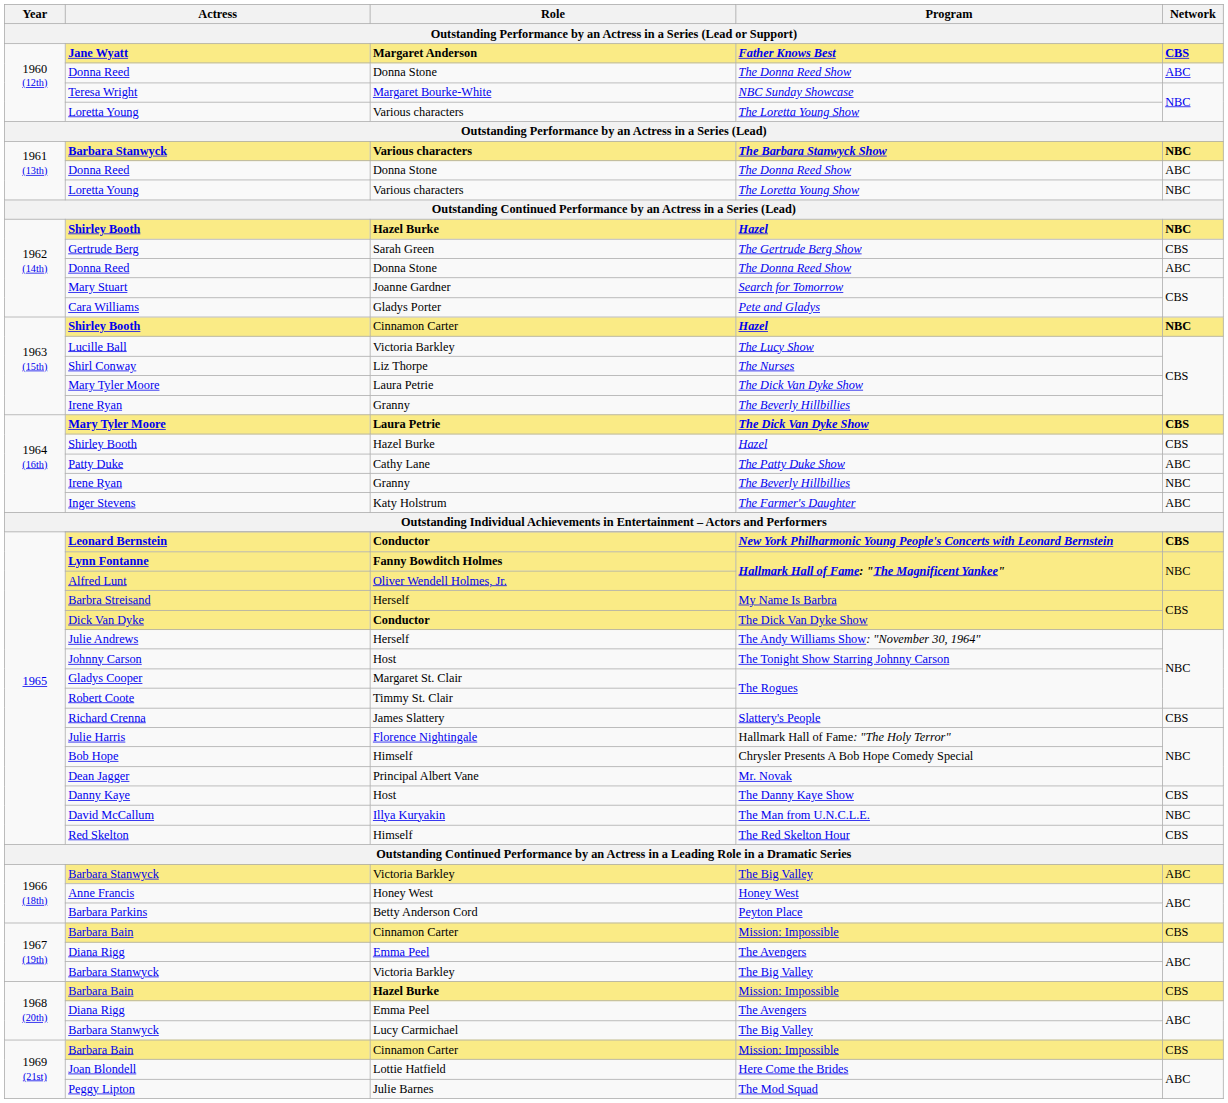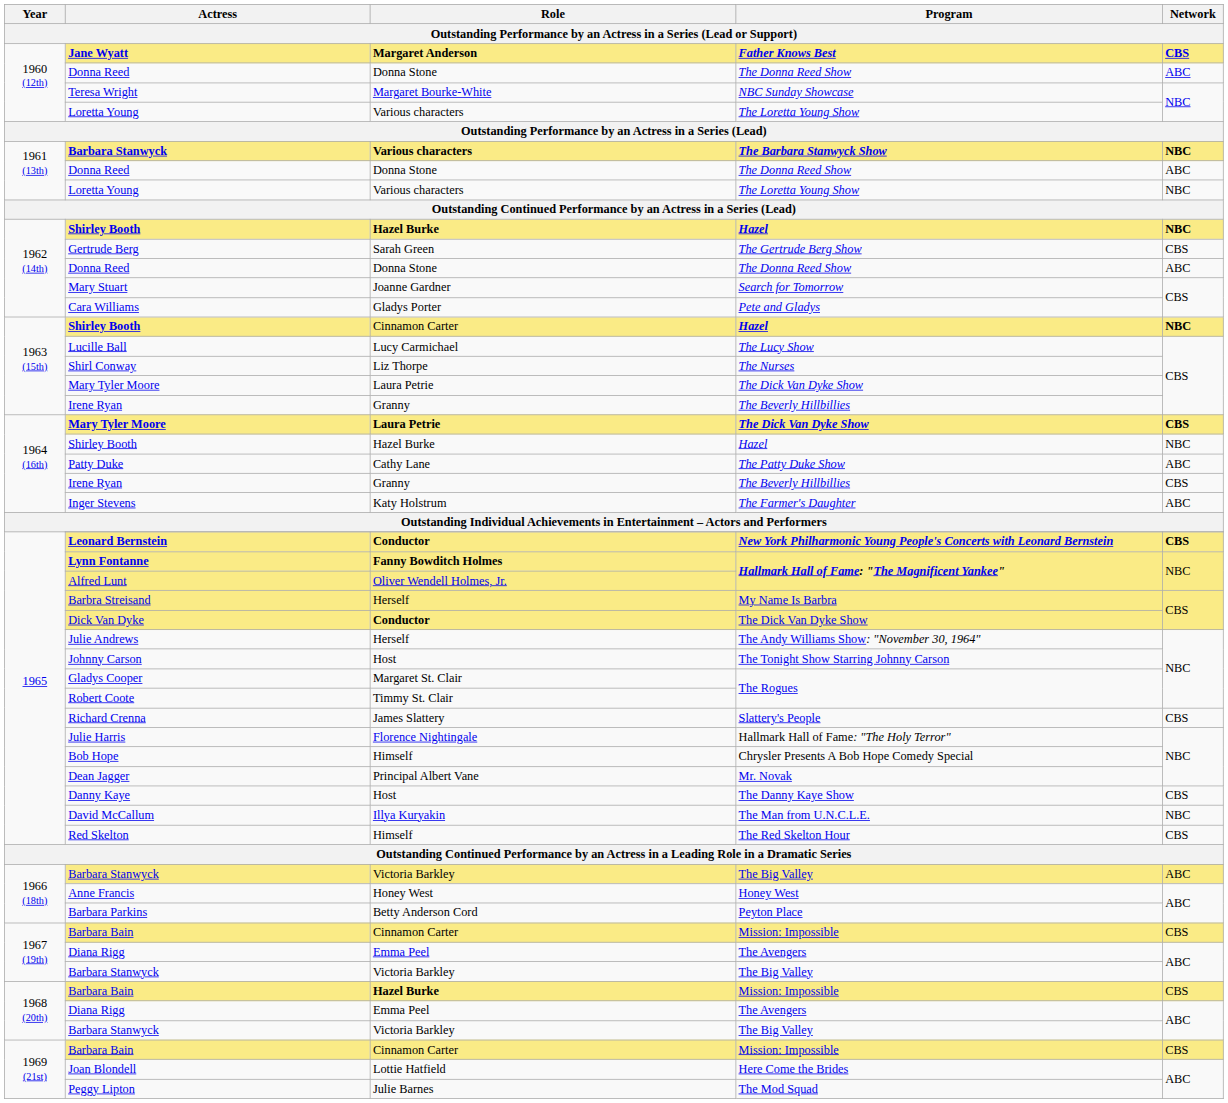 <table class="wikitable" style="width:100%; text-align: left;">
 <tr style="background:#bebebe;">
 <th style="width:5%;">Year</th>
 <th style="width:25%;">Actress</th>
 <th style="width:30%;">Role</th>
 <th style="width:35%;">Program</th>
 <th style="width:5%;">Network</th>
 </tr>
 <tr>
 <th colspan="5">Outstanding Performance by an Actress in a Series (Lead or Support)</th>
 </tr>
 <tr>
 <td rowspan="4" style="text-align:center">1960<br><small><a href='#'>(12th)</a></small><br><br></td>
 <td style="background:#FAEB86"><strong><a href='#'>Jane Wyatt</a></strong></td>
 <td style="background:#FAEB86"><strong>Margaret Anderson</strong></td>
 <td style="background:#FAEB86"><strong><em><a href='#'>Father Knows Best</a></em></strong></td>
 <td style="background:#FAEB86"><strong><a href='#'>CBS</a></strong></td>
 </tr>
 <tr>
 <td><a href='#'>Donna Reed</a></td>
 <td>Donna Stone</td>
 <td><em><a href='#'>The Donna Reed Show</a></em></td>
 <td><a href='#'>ABC</a></td>
 </tr>
 <tr>
 <td><a href='#'>Teresa Wright</a></td>
 <td><a href='#'>Margaret Bourke-White</a></td>
 <td><em><a href='#'>NBC Sunday Showcase</a></em></td>
 <td rowspan="2"><a href='#'>NBC</a></td>
 </tr>
 <tr>
 <td><a href='#'>Loretta Young</a></td>
 <td>Various characters</td>
 <td><em><a href='#'>The Loretta Young Show</a></em></td>
 </tr>
 <tr>
 <th colspan=5>Outstanding Performance by an Actress in a Series (Lead)</th>
 </tr>
 <tr>
 <td rowspan="3" style="text-align:center">1961<br><small><a href='#'>(13th)</a></small><br><br></td>
 <td style="background:#FAEB86"><strong><a href='#'>Barbara Stanwyck</a></strong></td>
 <td style="background:#FAEB86"><strong>Various characters</strong></td>
 <td style="background:#FAEB86"><strong><em><a href='#'>The Barbara Stanwyck Show</a></em></strong></td>
 <td style="background:#FAEB86"><strong>NBC</strong></td>
 </tr>
 <tr>
 <td><a href='#'>Donna Reed</a></td>
 <td>Donna Stone</td>
 <td><em><a href='#'>The Donna Reed Show</a></em></td>
 <td>ABC</td>
 </tr>
 <tr>
 <td><a href='#'>Loretta Young</a></td>
 <td>Various characters</td>
 <td><em><a href='#'>The Loretta Young Show</a></em></td>
 <td>NBC</td>
 </tr>
 <tr>
 <th colspan=5>Outstanding Continued Performance by an Actress in a Series (Lead)</th>
 </tr>
 <tr>
 <td rowspan="5" style="text-align:center">1962<br><small><a href='#'>(14th)</a></small><br><br></td>
 <td style="background:#FAEB86"><strong><a href='#'>Shirley Booth</a></strong></td>
 <td style="background:#FAEB86"><strong>Hazel Burke</strong></td>
 <td style="background:#FAEB86"><strong><em><a href='#'>Hazel</a></em></strong></td>
 <td style="background:#FAEB86"><strong>NBC</strong></td>
 </tr>
 <tr>
 <td><a href='#'>Gertrude Berg</a></td>
 <td>Sarah Green</td>
 <td><em><a href='#'>The Gertrude Berg Show</a></em></td>
 <td>CBS</td>
 </tr>
 <tr>
 <td><a href='#'>Donna Reed</a></td>
 <td>Donna Stone</td>
 <td><em><a href='#'>The Donna Reed Show</a></em></td>
 <td>ABC</td>
 </tr>
 <tr>
 <td><a href='#'>Mary Stuart</a></td>
 <td>Joanne Gardner</td>
 <td><em><a href='#'>Search for Tomorrow</a></em></td>
 <td rowspan="2">CBS</td>
 </tr>
 <tr>
 <td><a href='#'>Cara Williams</a></td>
 <td>Gladys Porter</td>
 <td><em><a href='#'>Pete and Gladys</a></em></td>
 </tr>
 <tr>
 <td rowspan="5" style="text-align:center">1963<br><small><a href='#'>(15th)</a></small><br><br></td>
 <td style="background:#FAEB86"><strong><a href='#'>Shirley Booth</a></strong></td>
 <td style="background:#FAEB86"></strong>Cinnamon Carter<strong></td>
 <td style="background:#FAEB86"><a href='#'><strong><em>Hazel</em></strong></a></td>
 <td style="background:#FAEB86"><strong>NBC</strong></td>
 </tr>
 <tr>
 <td><a href='#'>Lucille Ball</a></td>
-<td>Victoria Barkley</td>
+<td>Lucy Carmichael</td>
 <td><em><a href='#'>The Lucy Show</a></em></td>
 <td rowspan="4">CBS</td>
 </tr>
 <tr>
 <td><a href='#'>Shirl Conway</a></td>
 <td>Liz Thorpe</td>
 <td><em><a href='#'>The Nurses</a></em></td>
 </tr>
 <tr>
 <td><a href='#'>Mary Tyler Moore</a></td>
 <td>Laura Petrie</td>
 <td><em><a href='#'>The Dick Van Dyke Show</a></em></td>
 </tr>
 <tr>
 <td><a href='#'>Irene Ryan</a></td>
 <td>Granny</td>
 <td><em><a href='#'>The Beverly Hillbillies</a></em></td>
 </tr>
 <tr>
 <td rowspan="5" style="text-align:center">1964<br><small><a href='#'>(16th)</a></small><br><br></td>
 <td style="background:#FAEB86"><strong><a href='#'>Mary Tyler Moore</a></strong></td>
 <td style="background:#FAEB86"><strong>Laura Petrie</strong></td>
 <td style="background:#FAEB86"><strong><em><a href='#'>The Dick Van Dyke Show</a></em></strong></td>
 <td style="background:#FAEB86"><strong>CBS</strong></td>
 </tr>
 <tr>
 <td><a href='#'>Shirley Booth</a></td>
 <td>Hazel Burke</td>
 <td><a href='#'><em>Hazel</em></a></td>
-<td>CBS</td>
+<td>NBC</td>
 </tr>
 <tr>
 <td><a href='#'>Patty Duke</a></td>
 <td>Cathy Lane</td>
 <td><em><a href='#'>The Patty Duke Show</a></em></td>
 <td>ABC</td>
 </tr>
 <tr>
 <td><a href='#'>Irene Ryan</a></td>
 <td>Granny</td>
 <td><em><a href='#'>The Beverly Hillbillies</a></em></td>
-<td>NBC</td>
+<td>CBS</td>
 </tr>
 <tr>
 <td><a href='#'>Inger Stevens</a></td>
 <td>Katy Holstrum</td>
 <td><em><a href='#'>The Farmer's Daughter</a></em></td>
 <td>ABC</td>
 </tr>
 <tr>
 <th colspan=5>Outstanding Individual Achievements in Entertainment – Actors and Performers</th>
 </tr>
 <tr>
 <td rowspan=17 style="text-align:center"><a href='#'>1965</a><br><br></td>
 </tr>
 <tr style="background:#FAEB86">
 <td><strong><a href='#'>Leonard Bernstein</a></strong></td>
 <td><strong>Conductor</strong></td>
 <td><strong><em><a href='#'>New York Philharmonic Young People's Concerts with Leonard Bernstein</a></em></strong></td>
 <td><strong>CBS</strong></td>
 </tr>
 <tr style="background:#FAEB86">
 <td><strong><a href='#'>Lynn Fontanne</a></strong></td>
 <td><strong>Fanny Bowditch Holmes</strong></td>
 <td rowspan="2"><strong><em><a href='#'>Hallmark Hall of Fame</a><em>: "<a href='#'>The Magnificent Yankee</a>"<strong></td>
 <td rowspan="2"></strong>NBC<strong></td>
 </tr>
 <tr style="background:#FAEB86">
 <td></strong><a href='#'>Alfred Lunt</a><strong></td>
 <td></strong><a href='#'>Oliver Wendell Holmes, Jr.</a><strong></td>
 </tr>
 <tr style="background:#FAEB86">
 <td></strong><a href='#'>Barbra Streisand</a><strong></td>
 <td></strong>Herself<strong></td>
 <td></em></strong><a href='#'>My Name Is Barbra</a><strong><em></td>
 <td rowspan="2"></strong>CBS<strong></td>
 </tr>
 <tr style="background:#FAEB86">
 <td></strong><a href='#'>Dick Van Dyke</a><strong></td>
 <td><strong>Conductor</strong></td>
 <td></em></strong><a href='#'>The Dick Van Dyke Show</a><strong><em></td>
 </tr>
 <tr>
 <td><a href='#'>Julie Andrews</a></td>
 <td>Herself</td>
 <td></em><a href='#'>The Andy Williams Show</a><em>: "November 30, 1964"</td>
 <td rowspan="4">NBC</td>
 </tr>
 <tr>
 <td><a href='#'>Johnny Carson</a></td>
 <td>Host</td>
 <td></em><a href='#'>The Tonight Show Starring Johnny Carson</a><em></td>
 </tr>
 <tr>
 <td><a href='#'>Gladys Cooper</a></td>
 <td>Margaret St. Clair</td>
 <td rowspan="2"></em><a href='#'>The Rogues</a><em></td>
 </tr>
 <tr>
 <td><a href='#'>Robert Coote</a></td>
 <td>Timmy St. Clair</td>
 </tr>
 <tr>
 <td><a href='#'>Richard Crenna</a></td>
 <td>James Slattery</td>
 <td></em><a href='#'>Slattery's People</a><em></td>
 <td>CBS</td>
 </tr>
 <tr>
 <td><a href='#'>Julie Harris</a></td>
 <td><a href='#'>Florence Nightingale</a></td>
 <td></em>Hallmark Hall of Fame<em>: "The Holy Terror"</td>
 <td rowspan="3">NBC</td>
 </tr>
 <tr>
 <td><a href='#'>Bob Hope</a></td>
 <td>Himself</td>
 <td></em>Chrysler Presents A Bob Hope Comedy Special<em></td>
 </tr>
 <tr>
 <td><a href='#'>Dean Jagger</a></td>
 <td>Principal Albert Vane</td>
 <td></em><a href='#'>Mr. Novak</a><em></td>
 </tr>
 <tr>
 <td><a href='#'>Danny Kaye</a></td>
 <td>Host</td>
 <td></em><a href='#'>The Danny Kaye Show</a><em></td>
 <td>CBS</td>
 </tr>
 <tr>
 <td><a href='#'>David McCallum</a></td>
 <td><a href='#'>Illya Kuryakin</a></td>
 <td></em><a href='#'>The Man from U.N.C.L.E.</a><em></td>
 <td>NBC</td>
 </tr>
 <tr>
 <td><a href='#'>Red Skelton</a></td>
 <td>Himself</td>
 <td></em><a href='#'>The Red Skelton Hour</a><em></td>
 <td>CBS</td>
 </tr>
 <tr>
 <th colspan=5>Outstanding Continued Performance by an Actress in a Leading Role in a Dramatic Series</th>
 </tr>
 <tr>
 <td rowspan="3" style="text-align:center">1966<br><small><a href='#'>(18th)</a></small><br></td>
 <td style="background:#FAEB86"></strong><a href='#'>Barbara Stanwyck</a><strong></td>
 <td style="background:#FAEB86"></strong>Victoria Barkley<strong></td>
 <td style="background:#FAEB86"></em></strong><a href='#'>The Big Valley</a><strong><em></td>
 <td style="background:#FAEB86"></strong>ABC<strong></td>
 </tr>
 <tr>
 <td><a href='#'>Anne Francis</a></td>
 <td>Honey West</td>
 <td></em><a href='#'>Honey West</a><em></td>
 <td rowspan="2">ABC</td>
 </tr>
 <tr>
 <td><a href='#'>Barbara Parkins</a></td>
 <td>Betty Anderson Cord</td>
 <td></em><a href='#'>Peyton Place</a><em></td>
 </tr>
 <tr>
 <td rowspan="3" style="text-align:center">1967<br><small><a href='#'>(19th)</a></small><br></td>
 <td style="background:#FAEB86"></strong><a href='#'>Barbara Bain</a><strong></td>
 <td style="background:#FAEB86"></strong>Cinnamon Carter<strong></td>
 <td style="background:#FAEB86"></em></strong><a href='#'>Mission: Impossible</a><strong><em></td>
 <td style="background:#FAEB86"></strong>CBS<strong></td>
 </tr>
 <tr>
 <td><a href='#'>Diana Rigg</a></td>
 <td><a href='#'>Emma Peel</a></td>
 <td></em><a href='#'>The Avengers</a><em></td>
 <td rowspan="2">ABC</td>
 </tr>
 <tr>
 <td><a href='#'>Barbara Stanwyck</a></td>
 <td>Victoria Barkley</td>
 <td></em><a href='#'>The Big Valley</a><em></td>
 </tr>
 <tr>
 <td rowspan="3" style="text-align:center">1968<br><small><a href='#'>(20th)</a></small><br></td>
 <td style="background:#FAEB86"></strong><a href='#'>Barbara Bain</a><strong></td>
 <td style="background:#FAEB86"><strong>Hazel Burke</strong></td>
 <td style="background:#FAEB86"><a href='#'></em></strong>Mission: Impossible<strong><em></a></td>
 <td style="background:#FAEB86"></strong>CBS<strong></td>
 </tr>
 <tr>
 <td><a href='#'>Diana Rigg</a></td>
 <td>Emma Peel</td>
 <td><a href='#'></em>The Avengers<em></a></td>
 <td rowspan="2">ABC</td>
 </tr>
 <tr>
 <td><a href='#'>Barbara Stanwyck</a></td>
-<td>Lucy Carmichael</td>
+<td>Victoria Barkley</td>
 <td></em><a href='#'>The Big Valley</a><em></td>
 </tr>
 <tr>
 <td rowspan="3" style="text-align:center">1969<br><small><a href='#'>(21st)</a></small><br></td>
 <td style="background:#FAEB86"></strong><a href='#'>Barbara Bain</a><strong></td>
 <td style="background:#FAEB86"></strong>Cinnamon Carter<strong></td>
 <td style="background:#FAEB86"><a href='#'></em></strong>Mission: Impossible<strong><em></a></td>
 <td style="background:#FAEB86"></strong>CBS<strong></td>
 </tr>
 <tr>
 <td><a href='#'>Joan Blondell</a></td>
 <td>Lottie Hatfield</td>
 <td></em><a href='#'>Here Come the Brides</a><em></td>
 <td rowspan="2">ABC</td>
 </tr>
 <tr>
 <td><a href='#'>Peggy Lipton</a></td>
 <td>Julie Barnes</td>
 <td></em><a href='#'>The Mod Squad</a><em></td>
 </tr>
 </table>
